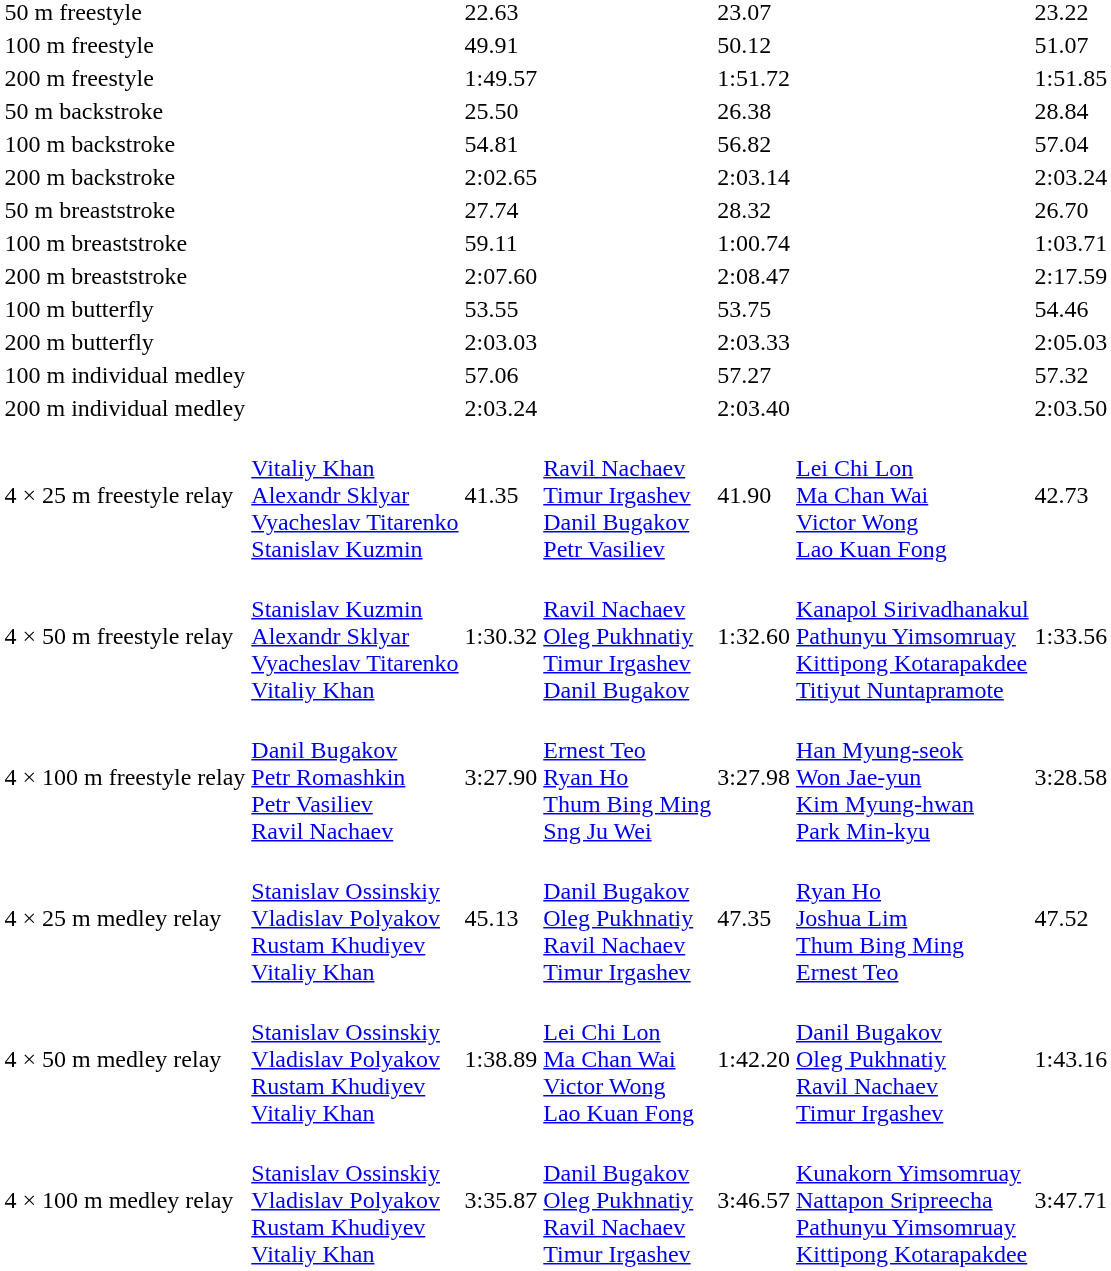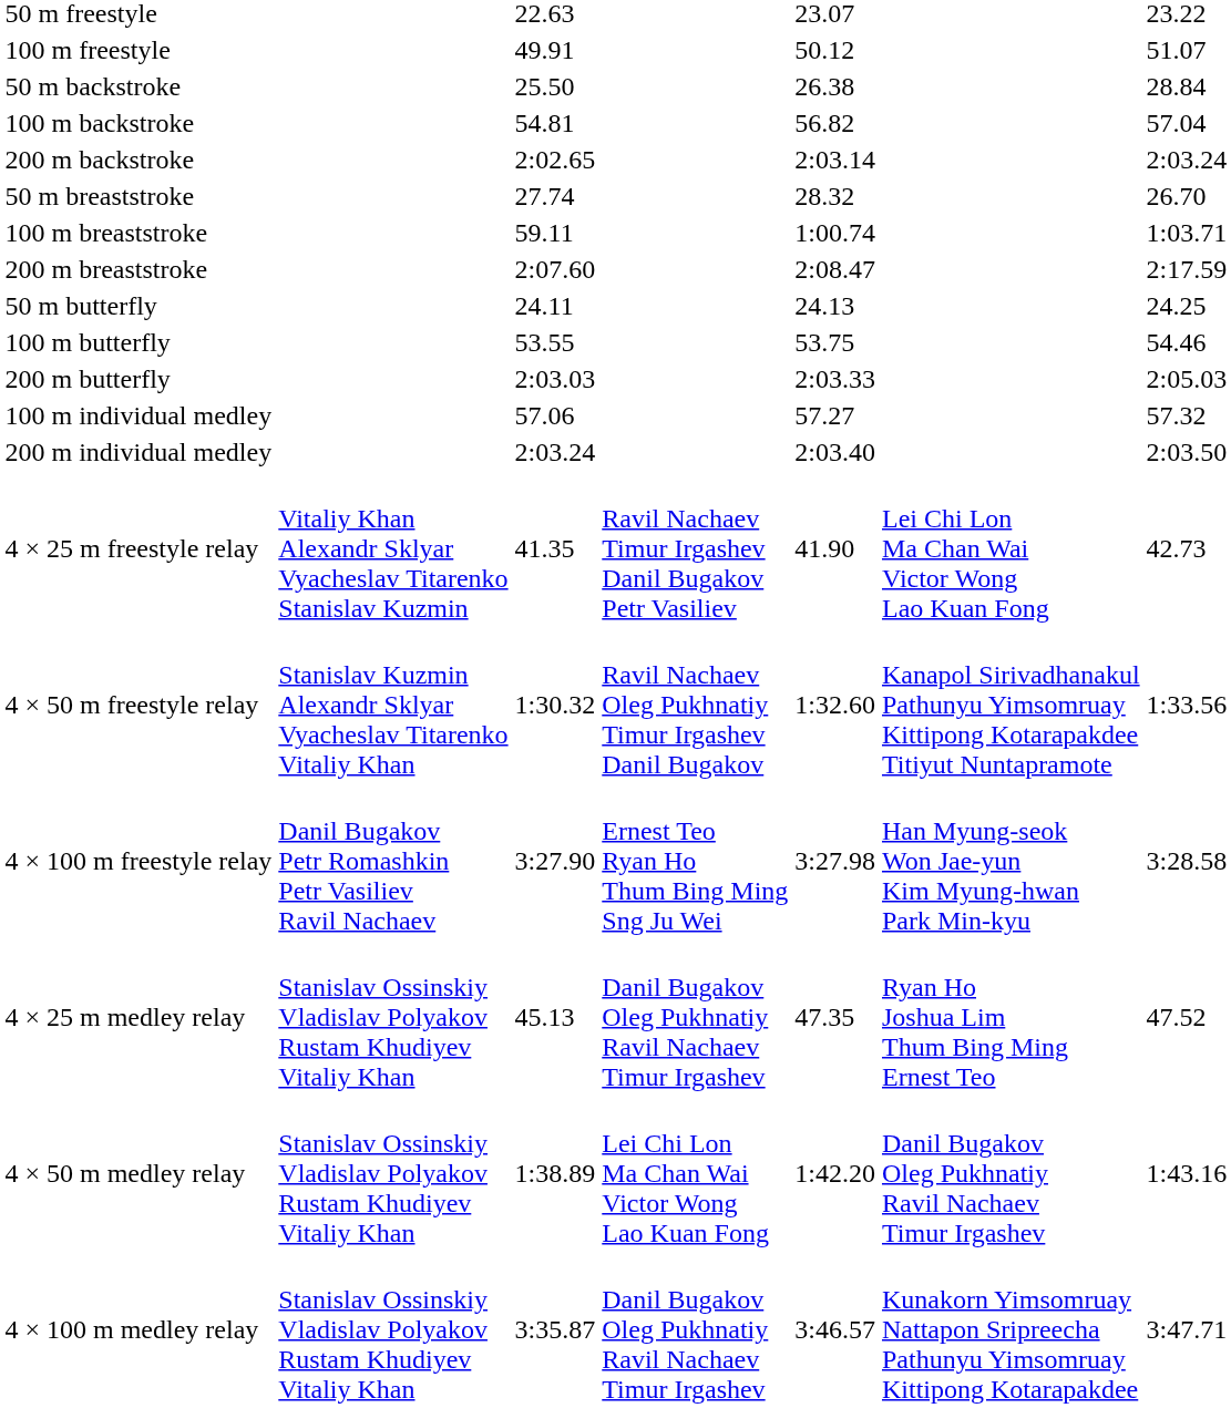 <table>
 <tr>
 <td>50 m freestyle</td>
 <td></td>
 <td>22.63<br></td>
 <td></td>
 <td>23.07</td>
 <td></td>
 <td>23.22</td>
 </tr>
 <tr>
 <td>100 m freestyle</td>
 <td></td>
 <td>49.91<br></td>
 <td></td>
 <td>50.12</td>
 <td></td>
 <td>51.07</td>
-</tr>
-<tr>
-<td>200 m freestyle</td>
-<td></td>
-<td>1:49.57<br></td>
-<td></td>
-<td>1:51.72</td>
-<td></td>
-<td>1:51.85</td>
 </tr>
 <tr>
 <td>50 m backstroke</td>
 <td></td>
 <td>25.50<br></td>
 <td></td>
 <td>26.38</td>
 <td></td>
 <td>28.84</td>
 </tr>
 <tr>
 <td>100 m backstroke</td>
 <td></td>
 <td>54.81<br></td>
 <td></td>
 <td>56.82</td>
 <td></td>
 <td>57.04</td>
 </tr>
 <tr>
 <td>200 m backstroke</td>
 <td></td>
 <td>2:02.65<br></td>
 <td></td>
 <td>2:03.14</td>
 <td></td>
 <td>2:03.24</td>
 </tr>
 <tr>
 <td>50 m breaststroke</td>
 <td></td>
 <td>27.74<br></td>
 <td></td>
 <td>28.32</td>
 <td></td>
 <td>26.70</td>
 </tr>
 <tr>
 <td>100 m breaststroke</td>
 <td></td>
 <td>59.11<br></td>
 <td></td>
 <td>1:00.74</td>
 <td></td>
 <td>1:03.71</td>
 </tr>
 <tr>
 <td>200 m breaststroke</td>
 <td></td>
 <td>2:07.60<br></td>
 <td></td>
 <td>2:08.47</td>
 <td></td>
 <td>2:17.59</td>
+</tr>
+<tr>
+<td>50 m butterfly</td>
+<td></td>
+<td>24.11<br></td>
+<td></td>
+<td>24.13</td>
+<td></td>
+<td>24.25</td>
 </tr>
 <tr>
 <td>100 m butterfly</td>
 <td></td>
 <td>53.55<br></td>
 <td></td>
 <td>53.75</td>
 <td></td>
 <td>54.46</td>
 </tr>
 <tr>
 <td>200 m butterfly</td>
 <td></td>
 <td>2:03.03<br></td>
 <td></td>
 <td>2:03.33</td>
 <td></td>
 <td>2:05.03</td>
 </tr>
 <tr>
 <td rowspan=2>100 m individual medley</td>
 <td rowspan=2></td>
 <td rowspan=2>57.06<br></td>
 <td rowspan=2></td>
 <td rowspan=2>57.27</td>
 <td></td>
 <td rowspan=2>57.32</td>
 </tr>
 <tr>
 <td></td>
 </tr>
 <tr>
 <td>200 m individual medley</td>
 <td></td>
 <td>2:03.24<br></td>
 <td></td>
 <td>2:03.40</td>
 <td></td>
 <td>2:03.50</td>
 </tr>
 <tr>
 <td>4 × 25 m freestyle relay</td>
 <td><br><a href='#'>Vitaliy Khan</a><br><a href='#'>Alexandr Sklyar</a><br><a href='#'>Vyacheslav Titarenko</a><br><a href='#'>Stanislav Kuzmin</a></td>
 <td>41.35<br></td>
 <td><br><a href='#'>Ravil Nachaev</a><br><a href='#'>Timur Irgashev</a><br><a href='#'>Danil Bugakov</a><br><a href='#'>Petr Vasiliev</a></td>
 <td>41.90</td>
 <td><br><a href='#'>Lei Chi Lon</a><br><a href='#'>Ma Chan Wai</a><br><a href='#'>Victor Wong</a><br><a href='#'>Lao Kuan Fong</a></td>
 <td>42.73</td>
 </tr>
 <tr>
 <td>4 × 50 m freestyle relay</td>
 <td><br><a href='#'>Stanislav Kuzmin</a><br><a href='#'>Alexandr Sklyar</a><br><a href='#'>Vyacheslav Titarenko</a><br><a href='#'>Vitaliy Khan</a></td>
 <td>1:30.32<br></td>
 <td><br><a href='#'>Ravil Nachaev</a><br><a href='#'>Oleg Pukhnatiy</a><br><a href='#'>Timur Irgashev</a><br><a href='#'>Danil Bugakov</a></td>
 <td>1:32.60</td>
 <td><br><a href='#'>Kanapol Sirivadhanakul</a><br><a href='#'>Pathunyu Yimsomruay</a><br><a href='#'>Kittipong Kotarapakdee</a><br><a href='#'>Titiyut Nuntapramote</a></td>
 <td>1:33.56</td>
 </tr>
 <tr>
 <td>4 × 100 m freestyle relay</td>
 <td><br><a href='#'>Danil Bugakov</a><br><a href='#'>Petr Romashkin</a><br><a href='#'>Petr Vasiliev</a><br><a href='#'>Ravil Nachaev</a></td>
 <td>3:27.90<br></td>
 <td><br><a href='#'>Ernest Teo</a><br><a href='#'>Ryan Ho</a><br><a href='#'>Thum Bing Ming</a><br><a href='#'>Sng Ju Wei</a></td>
 <td>3:27.98</td>
 <td><br><a href='#'>Han Myung-seok</a><br><a href='#'>Won Jae-yun</a><br><a href='#'>Kim Myung-hwan</a><br><a href='#'>Park Min-kyu</a></td>
 <td>3:28.58</td>
 </tr>
 <tr>
 <td>4 × 25 m medley relay</td>
 <td><br><a href='#'>Stanislav Ossinskiy</a><br><a href='#'>Vladislav Polyakov</a><br><a href='#'>Rustam Khudiyev</a><br><a href='#'>Vitaliy Khan</a></td>
 <td>45.13<br></td>
 <td><br><a href='#'>Danil Bugakov</a><br><a href='#'>Oleg Pukhnatiy</a><br><a href='#'>Ravil Nachaev</a><br><a href='#'>Timur Irgashev</a></td>
 <td>47.35</td>
 <td><br><a href='#'>Ryan Ho</a><br><a href='#'>Joshua Lim</a><br><a href='#'>Thum Bing Ming</a><br><a href='#'>Ernest Teo</a></td>
 <td>47.52</td>
 </tr>
 <tr>
 <td>4 × 50 m medley relay</td>
 <td><br><a href='#'>Stanislav Ossinskiy</a><br><a href='#'>Vladislav Polyakov</a><br><a href='#'>Rustam Khudiyev</a><br><a href='#'>Vitaliy Khan</a></td>
 <td>1:38.89<br></td>
 <td><br><a href='#'>Lei Chi Lon</a><br><a href='#'>Ma Chan Wai</a><br><a href='#'>Victor Wong</a><br><a href='#'>Lao Kuan Fong</a></td>
 <td>1:42.20</td>
 <td><br><a href='#'>Danil Bugakov</a><br><a href='#'>Oleg Pukhnatiy</a><br><a href='#'>Ravil Nachaev</a><br><a href='#'>Timur Irgashev</a></td>
 <td>1:43.16</td>
 </tr>
 <tr>
 <td>4 × 100 m medley relay</td>
 <td><br><a href='#'>Stanislav Ossinskiy</a><br><a href='#'>Vladislav Polyakov</a><br><a href='#'>Rustam Khudiyev</a><br><a href='#'>Vitaliy Khan</a></td>
 <td>3:35.87<br></td>
 <td><br><a href='#'>Danil Bugakov</a><br><a href='#'>Oleg Pukhnatiy</a><br><a href='#'>Ravil Nachaev</a><br><a href='#'>Timur Irgashev</a></td>
 <td>3:46.57</td>
 <td><br><a href='#'>Kunakorn Yimsomruay</a><br><a href='#'>Nattapon Sripreecha</a><br><a href='#'>Pathunyu Yimsomruay</a><br><a href='#'>Kittipong Kotarapakdee</a></td>
 <td>3:47.71</td>
 </tr>
 </table>
